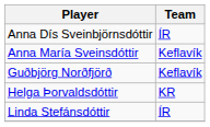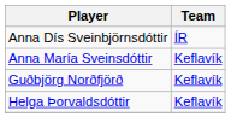 <table class="wikitable sortable">
 <tr>
 <th align="center">Player</th>
 <th align="center">Team</th>
 </tr>
 <tr>
 <td> Anna Dís Sveinbjörnsdóttir</td>
 <td><a href='#'>ÍR</a></td>
 </tr>
 <tr>
 <td> <a href='#'>Anna María Sveinsdóttir</a></td>
 <td><a href='#'>Keflavík</a></td>
 </tr>
 <tr>
 <td> <a href='#'>Guðbjörg Norðfjörð</a></td>
 <td><a href='#'>Keflavík</a></td>
 </tr>
 <tr>
 <td> <a href='#'>Helga Þorvaldsdóttir</a></td>
-<td><a href='#'>KR</a></td>
-</tr>
-<tr>
-<td> <a href='#'>Linda Stefánsdóttir</a></td>
-<td><a href='#'>ÍR</a></td>
+<td><a href='#'>Keflavík</a></td>
 </tr>
 <tr>
 </tr>
 </table>
